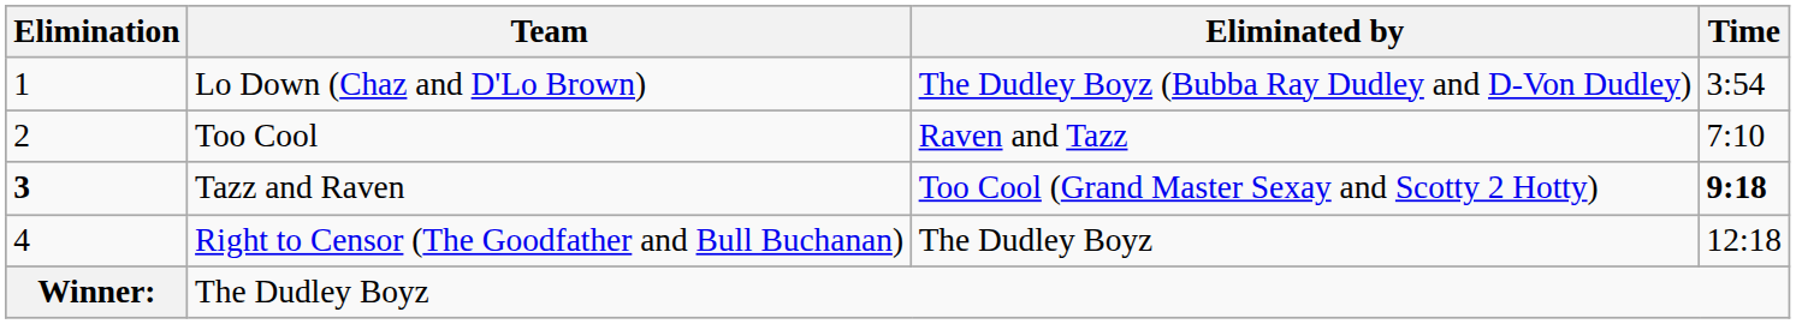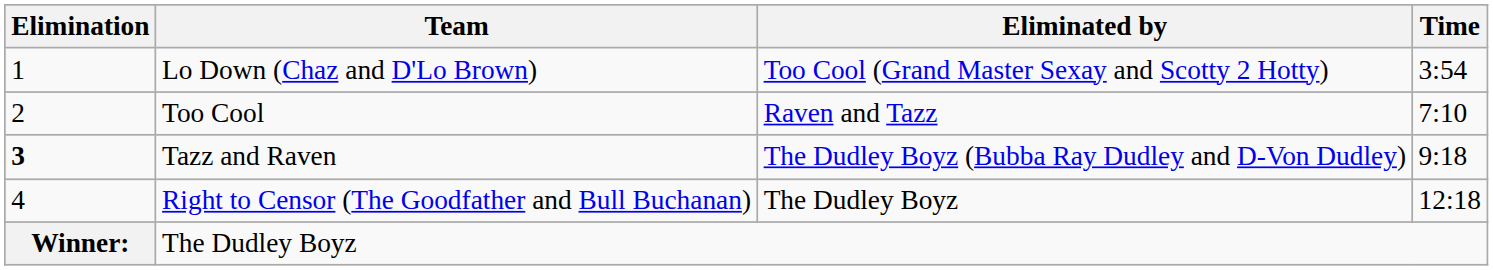 <table class="wikitable" border="1">
 <tr>
 <th>Elimination</th>
 <th>Team</th>
 <th>Eliminated by</th>
 <th>Time</th>
 </tr>
 <tr>
 <td>1</td>
 <td>Lo Down (<a href='#'>Chaz</a> and <a href='#'>D'Lo Brown</a>)</td>
-<td><a href='#'>The Dudley Boyz</a> (<a href='#'>Bubba Ray Dudley</a> and <a href='#'>D-Von Dudley</a>)</td>
+<td><a href='#'>Too Cool</a> (<a href='#'>Grand Master Sexay</a> and <a href='#'>Scotty 2 Hotty</a>)</td>
 <td>3:54</td>
 </tr>
 <tr>
 <td>2</td>
 <td>Too Cool</td>
 <td><a href='#'>Raven</a> and <a href='#'>Tazz</a></td>
 <td>7:10</td>
 </tr>
 <tr>
 <td><strong>3</strong></td>
 <td>Tazz and Raven</td>
-<td><a href='#'>Too Cool</a> (<a href='#'>Grand Master Sexay</a> and <a href='#'>Scotty 2 Hotty</a>)</td>
-<td><strong>9:18</strong></td>
+<td><a href='#'>The Dudley Boyz</a> (<a href='#'>Bubba Ray Dudley</a> and <a href='#'>D-Von Dudley</a>)</td>
+<td>9:18</td>
 </tr>
 <tr>
 <td>4</td>
 <td><a href='#'>Right to Censor</a> (<a href='#'>The Goodfather</a> and <a href='#'>Bull Buchanan</a>)</td>
 <td>The Dudley Boyz</td>
 <td>12:18</td>
 </tr>
 <tr>
 <th>Winner:</th>
 <td colspan="3">The Dudley Boyz</td>
 </tr>
 </table>
